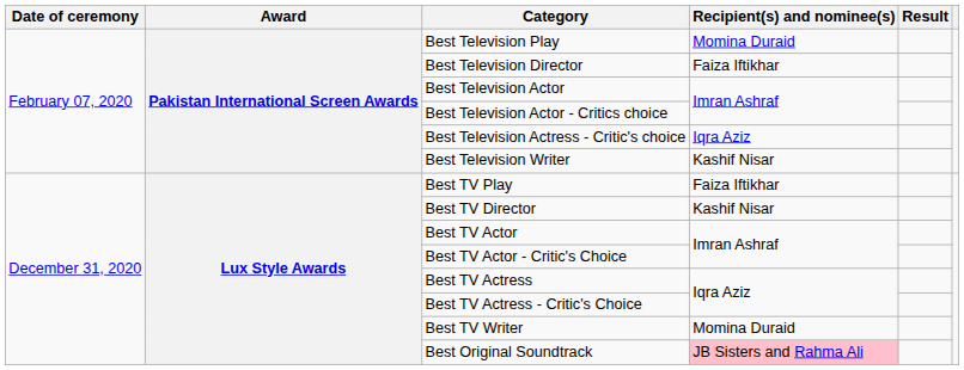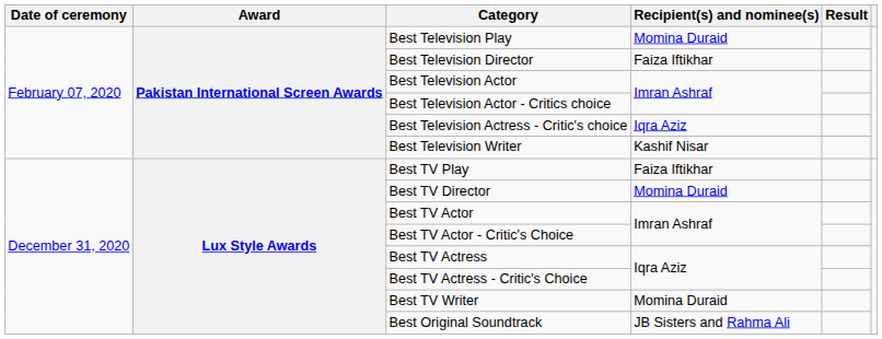 <table class="wikitable plainrowheaders">
 <tr>
 <th>Date of ceremony</th>
 <th>Award</th>
 <th>Category</th>
 <th>Recipient(s) and nominee(s)</th>
 <th scope="col" class="unsortable">Result</th>
 <th scope="col" class="unsortable"></th>
 </tr>
 <tr>
 <td Rowspan="6"><a href='#'>February 07, 2020</a></td>
 <th scope="row" rowspan="6"><a href='#'>Pakistan International Screen Awards</a></th>
 <td>Best Television Play</td>
 <td><a href='#'>Momina Duraid</a></td>
 <td></td>
 <td rowspan="6"></td>
 </tr>
 <tr>
 <td>Best Television Director</td>
 <td>Faiza Iftikhar</td>
 <td></td>
 </tr>
 <tr>
 <td>Best Television Actor</td>
 <td Rowspan="2"><a href='#'>Imran Ashraf</a></td>
 <td></td>
 </tr>
 <tr>
 <td>Best Television Actor - Critics choice</td>
 <td></td>
 </tr>
 <tr>
 <td>Best Television Actress - Critic's choice</td>
 <td><a href='#'>Iqra Aziz</a></td>
 <td></td>
 </tr>
 <tr>
 <td>Best Television Writer</td>
 <td>Kashif Nisar</td>
 <td></td>
 </tr>
 <tr>
 <td rowspan="8"><a href='#'>December 31, 2020</a></td>
 <th scope="row" Rowspan="8"><a href='#'>Lux Style Awards</a></th>
 <td>Best TV Play</td>
 <td>Faiza Iftikhar</td>
 <td></td>
 <td rowspan="8"></td>
 </tr>
 <tr>
 <td>Best TV Director</td>
-<td>Kashif Nisar</td>
+<td><a href='#'>Momina Duraid</a></td>
 <td></td>
 </tr>
 <tr>
 <td>Best TV Actor</td>
 <td Rowspan="2">Imran Ashraf</td>
 <td></td>
 </tr>
 <tr>
 <td>Best TV Actor - Critic's Choice</td>
 <td></td>
 </tr>
 <tr>
 <td>Best TV Actress</td>
 <td Rowspan="2">Iqra Aziz</td>
 <td></td>
 </tr>
 <tr>
 <td>Best TV Actress - Critic's Choice</td>
 <td></td>
 </tr>
 <tr>
 <td>Best TV Writer</td>
 <td>Momina Duraid</td>
 <td></td>
 </tr>
 <tr>
 <td>Best Original Soundtrack</td>
-<td style="background: pink;">JB Sisters and <a href='#'>Rahma Ali</a></td>
+<td>JB Sisters and <a href='#'>Rahma Ali</a></td>
 <td></td>
 </tr>
 </table>
